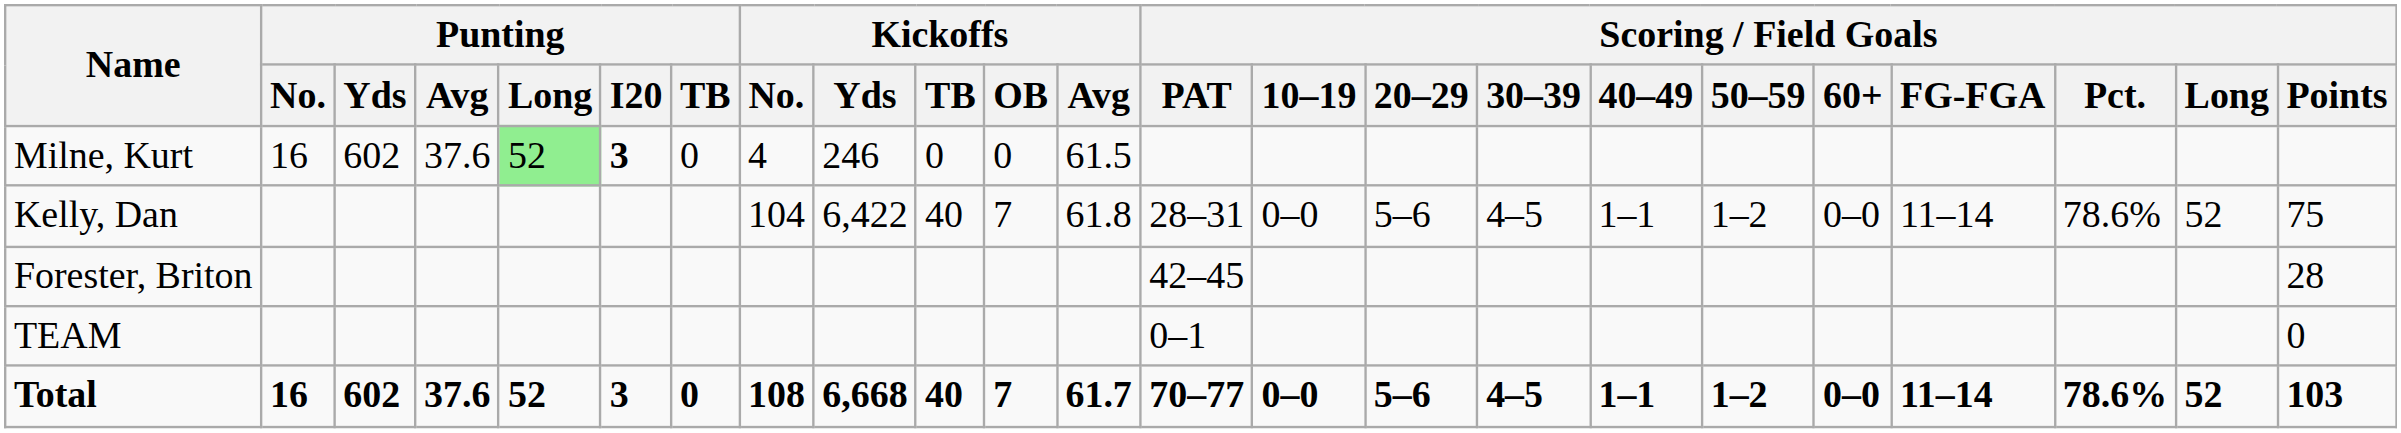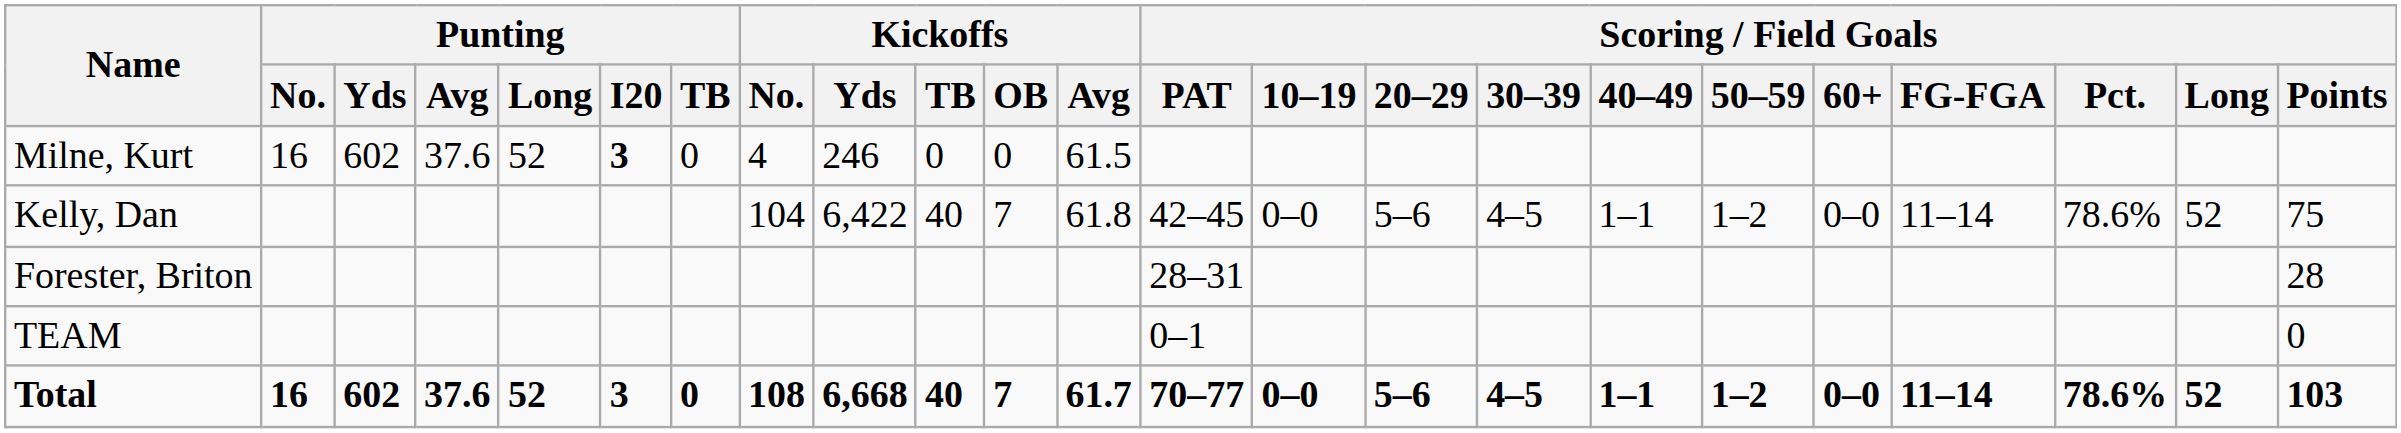 <table class="wikitable" style="white-space:nowrap;">
 <tr>
 <th rowspan="2">Name</th>
 <th colspan="6">Punting</th>
 <th colspan="5">Kickoffs</th>
 <th colspan="11">Scoring / Field Goals</th>
 </tr>
 <tr>
 <th>No.</th>
 <th>Yds</th>
 <th>Avg</th>
 <th>Long</th>
 <th>I20</th>
 <th>TB</th>
 <th>No.</th>
 <th>Yds</th>
 <th>TB</th>
 <th>OB</th>
 <th>Avg</th>
 <th>PAT</th>
 <th>10–19</th>
 <th>20–29</th>
 <th>30–39</th>
 <th>40–49</th>
 <th>50–59</th>
 <th>60+</th>
 <th>FG-FGA</th>
 <th>Pct.</th>
 <th>Long</th>
 <th>Points</th>
 </tr>
 <tr>
 <td>Milne, Kurt</td>
 <td>16</td>
 <td>602</td>
 <td>37.6</td>
-<td style="background: lightgreen;">52</td>
+<td>52</td>
 <td><strong>3</strong></td>
 <td>0</td>
 <td>4</td>
 <td>246</td>
 <td>0</td>
 <td>0</td>
 <td>61.5</td>
 <td></td>
 <td></td>
 <td></td>
 <td></td>
 <td></td>
 <td></td>
 <td></td>
 <td></td>
 <td></td>
 <td></td>
 </tr>
 <tr>
 <td>Kelly, Dan</td>
 <td></td>
 <td></td>
 <td></td>
 <td></td>
 <td></td>
 <td></td>
 <td>104</td>
 <td>6,422</td>
 <td>40</td>
 <td>7</td>
 <td>61.8</td>
-<td>28–31</td>
+<td>42–45</td>
 <td>0–0</td>
 <td>5–6</td>
 <td>4–5</td>
 <td>1–1</td>
 <td>1–2</td>
 <td>0–0</td>
 <td>11–14</td>
 <td>78.6%</td>
 <td>52</td>
 <td>75</td>
 </tr>
 <tr>
 <td>Forester, Briton</td>
 <td></td>
 <td></td>
 <td></td>
 <td></td>
 <td></td>
 <td></td>
 <td></td>
 <td></td>
 <td></td>
 <td></td>
 <td></td>
-<td>42–45</td>
+<td>28–31</td>
 <td></td>
 <td></td>
 <td></td>
 <td></td>
 <td></td>
 <td></td>
 <td></td>
 <td></td>
 <td></td>
 <td>28</td>
 </tr>
 <tr>
 <td>TEAM</td>
 <td></td>
 <td></td>
 <td></td>
 <td></td>
 <td></td>
 <td></td>
 <td></td>
 <td></td>
 <td></td>
 <td></td>
 <td></td>
 <td>0–1</td>
 <td></td>
 <td></td>
 <td></td>
 <td></td>
 <td></td>
 <td></td>
 <td></td>
 <td></td>
 <td></td>
 <td>0</td>
 </tr>
 <tr style="font-weight:bold;">
 <td>Total</td>
 <td>16</td>
 <td>602</td>
 <td>37.6</td>
 <td>52</td>
 <td>3</td>
 <td>0</td>
 <td>108</td>
 <td>6,668</td>
 <td>40</td>
 <td>7</td>
 <td>61.7</td>
 <td>70–77</td>
 <td>0–0</td>
 <td>5–6</td>
 <td>4–5</td>
 <td>1–1</td>
 <td>1–2</td>
 <td>0–0</td>
 <td>11–14</td>
 <td>78.6%</td>
 <td>52</td>
 <td>103</td>
 </tr>
 </table>
